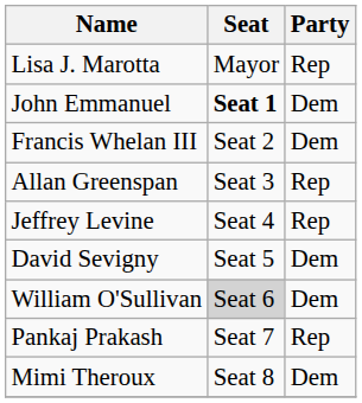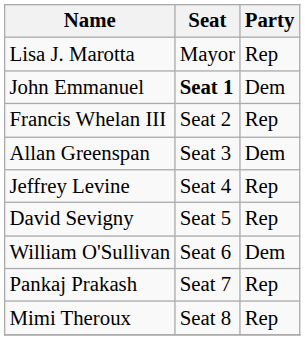 <table class="wikitable">
 <tr>
 <th>Name</th>
 <th>Seat</th>
 <th>Party</th>
 </tr>
 <tr>
 <td>Lisa J. Marotta</td>
 <td>Mayor</td>
 <td>Rep</td>
 </tr>
 <tr>
 <td>John Emmanuel</td>
 <td><strong>Seat 1</strong></td>
 <td>Dem</td>
 </tr>
 <tr>
 <td>Francis Whelan III</td>
 <td>Seat 2</td>
-<td>Dem</td>
+<td>Rep</td>
 </tr>
 <tr>
 <td>Allan Greenspan</td>
 <td>Seat 3</td>
-<td>Rep</td>
+<td>Dem</td>
 </tr>
 <tr>
 <td>Jeffrey Levine</td>
 <td>Seat 4</td>
 <td>Rep</td>
 </tr>
 <tr>
 <td>David Sevigny</td>
 <td>Seat 5</td>
-<td>Dem</td>
+<td>Rep</td>
 </tr>
 <tr>
 <td>William O'Sullivan</td>
-<td style="background: lightgrey;">Seat 6</td>
+<td>Seat 6</td>
 <td>Dem</td>
 </tr>
 <tr>
 <td>Pankaj Prakash</td>
 <td>Seat 7</td>
 <td>Rep</td>
 </tr>
 <tr>
 <td>Mimi Theroux</td>
 <td>Seat 8</td>
-<td>Dem</td>
+<td>Rep</td>
 </tr>
 <tr>
 </tr>
 </table>
